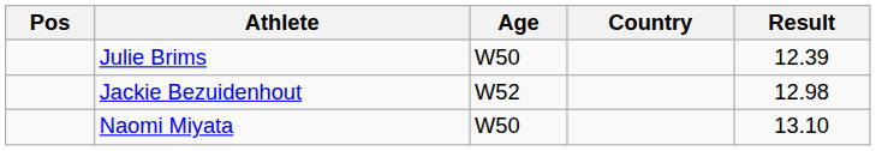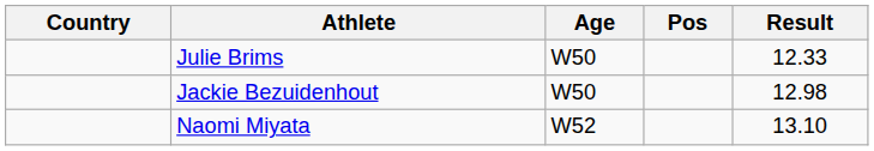 <table class="wikitable"  style="text-align:center; width:50%;">
 <tr>
-<th>Pos</th>
+<th>Country</th>
 <th>Athlete</th>
 <th>Age</th>
-<th>Country</th>
+<th>Pos</th>
 <th>Result</th>
 </tr>
 <tr>
-<td align=center></td>
+<td align=left></td>
 <td align=left><a href='#'>Julie Brims</a></td>
 <td align=left>W50</td>
-<td align=left></td>
-<td>12.39</td>
+<td align=center></td>
+<td>12.33</td>
 </tr>
 <tr>
+<td align=left></td>
+<td align=left><a href='#'>Jackie Bezuidenhout</a></td>
+<td align=left>W50</td>
 <td align=center></td>
-<td align=left><a href='#'>Jackie Bezuidenhout</a></td>
-<td align=left>W52</td>
-<td align=left></td>
 <td>12.98</td>
 </tr>
 <tr>
+<td align=left></td>
+<td align=left><a href='#'>Naomi Miyata</a></td>
+<td align=left>W52</td>
 <td align=center></td>
-<td align=left><a href='#'>Naomi Miyata</a></td>
-<td align=left>W50</td>
-<td align=left></td>
 <td>13.10</td>
 </tr>
 </table>
